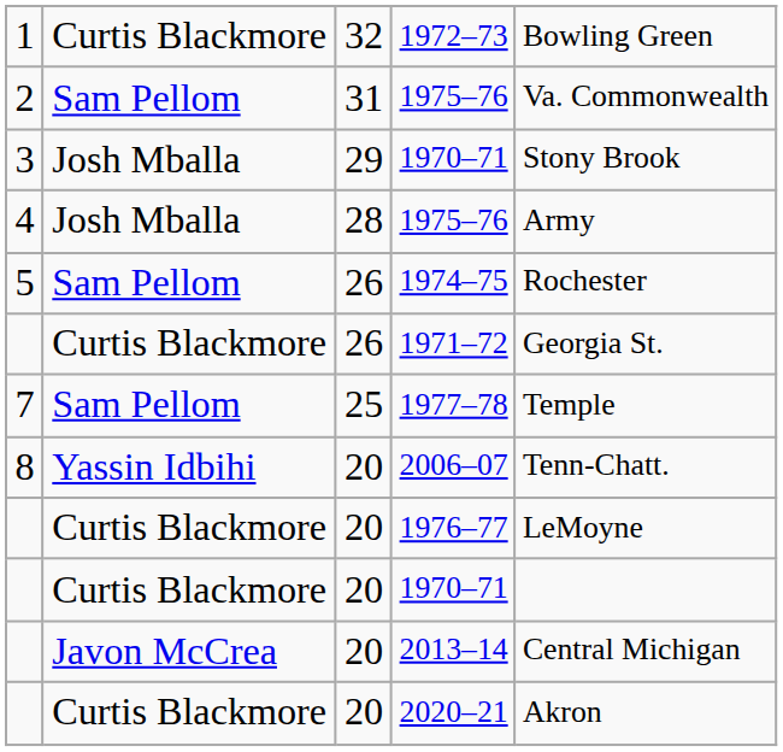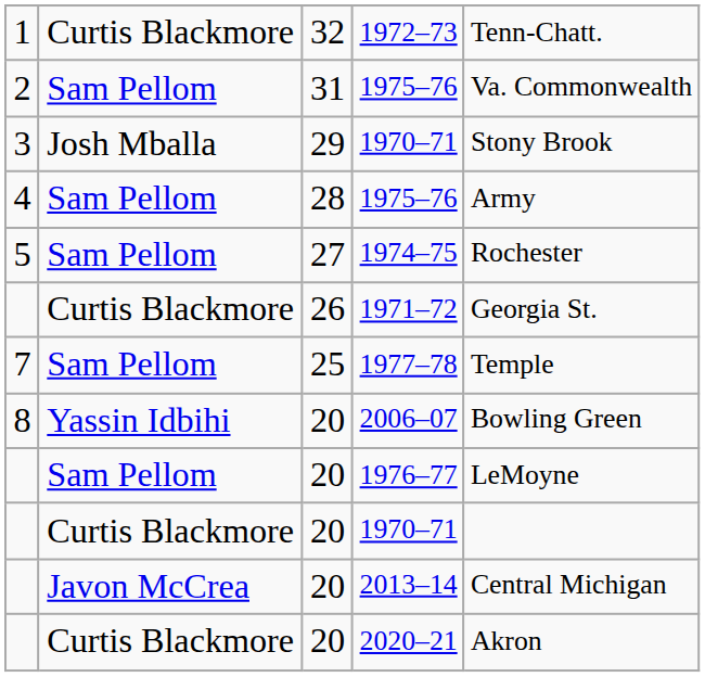 <table class="wikitable">
 <tr>
 </tr>
 <tr>
 <td>1</td>
 <td>Curtis Blackmore</td>
 <td>32</td>
 <td style="font-size:80%;"><a href='#'>1972–73</a></td>
-<td style="font-size:80%;">Bowling Green</td>
+<td style="font-size:80%;">Tenn-Chatt.</td>
 </tr>
 <tr>
 <td>2</td>
 <td><a href='#'>Sam Pellom</a></td>
 <td>31</td>
 <td style="font-size:80%;"><a href='#'>1975–76</a></td>
 <td style="font-size:80%;">Va. Commonwealth</td>
 </tr>
 <tr>
 <td>3</td>
 <td>Josh Mballa</td>
 <td>29</td>
 <td style="font-size:80%;"><a href='#'>1970–71</a></td>
 <td style="font-size:80%;">Stony Brook</td>
 </tr>
 <tr>
 <td>4</td>
-<td>Josh Mballa</td>
+<td><a href='#'>Sam Pellom</a></td>
 <td>28</td>
 <td style="font-size:80%;"><a href='#'>1975–76</a></td>
 <td style="font-size:80%;">Army</td>
 </tr>
 <tr>
 <td>5</td>
 <td><a href='#'>Sam Pellom</a></td>
-<td>26</td>
+<td>27</td>
 <td style="font-size:80%;"><a href='#'>1974–75</a></td>
 <td style="font-size:80%;">Rochester</td>
 </tr>
 <tr>
 <td></td>
 <td>Curtis Blackmore</td>
 <td>26</td>
 <td style="font-size:80%;"><a href='#'>1971–72</a></td>
 <td style="font-size:80%;">Georgia St.</td>
 </tr>
 <tr>
 <td>7</td>
 <td><a href='#'>Sam Pellom</a></td>
 <td>25</td>
 <td style="font-size:80%;"><a href='#'>1977–78</a></td>
 <td style="font-size:80%;">Temple</td>
 </tr>
 <tr>
 <td>8</td>
 <td><a href='#'>Yassin Idbihi</a></td>
 <td>20</td>
 <td style="font-size:80%;"><a href='#'>2006–07</a></td>
-<td style="font-size:80%;">Tenn-Chatt.</td>
+<td style="font-size:80%;">Bowling Green</td>
 </tr>
 <tr>
 <td></td>
-<td>Curtis Blackmore</td>
+<td><a href='#'>Sam Pellom</a></td>
 <td>20</td>
 <td style="font-size:80%;"><a href='#'>1976–77</a></td>
 <td style="font-size:80%;">LeMoyne</td>
 </tr>
 <tr>
 <td></td>
 <td>Curtis Blackmore</td>
 <td>20</td>
 <td style="font-size:80%;"><a href='#'>1970–71</a></td>
 <td style="font-size:80%;"></td>
 </tr>
 <tr>
 <td></td>
 <td><a href='#'>Javon McCrea</a></td>
 <td>20</td>
 <td style="font-size:80%;"><a href='#'>2013–14</a></td>
 <td style="font-size:80%;">Central Michigan</td>
 </tr>
 <tr>
 <td></td>
 <td>Curtis Blackmore</td>
 <td>20</td>
 <td style="font-size:80%;"><a href='#'>2020–21</a></td>
 <td style="font-size:80%;">Akron</td>
 </tr>
 </table>
